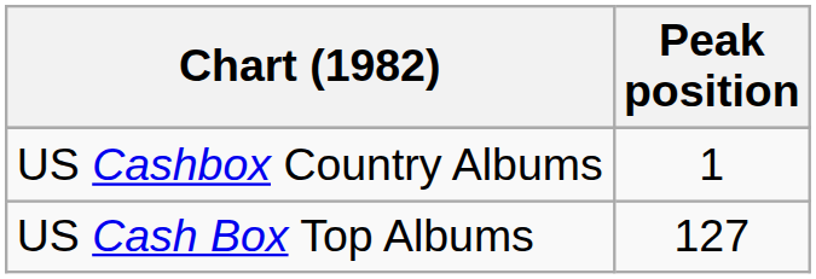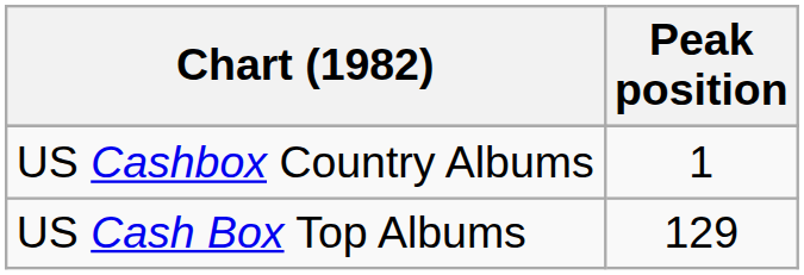 <table class="wikitable sortable plainrowheaders">
 <tr>
 <th>Chart (1982)</th>
 <th>Peak<br>position</th>
 </tr>
 <tr>
 </tr>
 <tr>
 </tr>
 <tr>
 </tr>
 <tr>
 <td>US <em><a href='#'>Cashbox</a></em> Country Albums</td>
 <td align="center">1</td>
 </tr>
 <tr>
 <td>US <em><a href='#'>Cash Box</a></em> Top Albums </td>
-<td align="center">127</td>
+<td align="center">129</td>
 </tr>
 </table>
